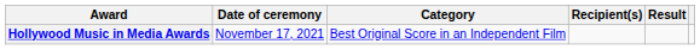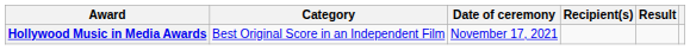 <table class="wikitable plainrowheaders sortable">
 <tr>
 <th scope="col">Award</th>
+<th scope="col">Category</th>
 <th scope="col">Date of ceremony</th>
-<th scope="col">Category</th>
 <th scope="col">Recipient(s)</th>
 <th scope="col">Result</th>
 <th scope="col" class="unsortable"></th>
 </tr>
 <tr>
 <th scope="row"><a href='#'>Hollywood Music in Media Awards</a></th>
+<td><a href='#'>Best Original Score in an Independent Film</a></td>
 <td><a href='#'>November 17, 2021</a></td>
-<td><a href='#'>Best Original Score in an Independent Film</a></td>
 <td></td>
 <td></td>
 <td style="text-align:center;"><br></td>
 </tr>
 </table>
